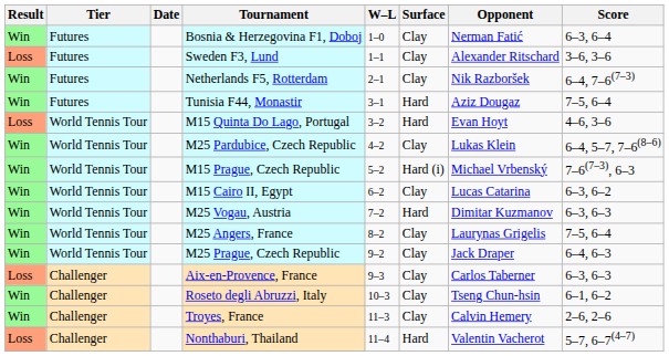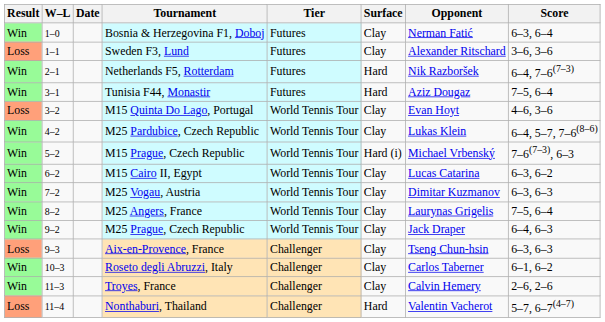 <table class="sortable wikitable">
 <tr>
 <th>Result</th>
-<th>Tier</th>
+<th class="unsortable">W–L</th>
 <th>Date</th>
 <th>Tournament</th>
-<th class="unsortable">W–L</th>
+<th>Tier</th>
 <th>Surface</th>
 <th>Opponent</th>
 <th class="unsortable">Score</th>
 </tr>
 <tr>
 <td style="background:#98fb98;">Win</td>
-<td style="background:#cffcff;">Futures</td>
+<td><small>1–0</small></td>
 <td></td>
 <td style="background:#cffcff;">Bosnia & Herzegovina F1, <a href='#'>Doboj</a></td>
-<td><small>1–0</small></td>
+<td style="background:#cffcff;">Futures</td>
 <td>Clay</td>
 <td> <a href='#'>Nerman Fatić</a></td>
 <td>6–3, 6–4</td>
 </tr>
 <tr>
 <td style="background:#ffa07a;">Loss</td>
-<td style="background:#cffcff;">Futures</td>
+<td><small>1–1</small></td>
 <td></td>
 <td style="background:#cffcff;">Sweden F3, <a href='#'>Lund</a></td>
-<td><small>1–1</small></td>
+<td style="background:#cffcff;">Futures</td>
 <td>Clay</td>
 <td> <a href='#'>Alexander Ritschard</a></td>
 <td>3–6, 3–6</td>
 </tr>
 <tr>
 <td style="background:#98fb98;">Win</td>
-<td style="background:#cffcff;">Futures</td>
+<td><small>2–1</small></td>
 <td></td>
 <td style="background:#cffcff;">Netherlands F5, <a href='#'>Rotterdam</a></td>
-<td><small>2–1</small></td>
-<td>Clay</td>
+<td style="background:#cffcff;">Futures</td>
+<td>Hard</td>
 <td> <a href='#'>Nik Razboršek</a></td>
 <td>6–4, 7–6<sup>(7–3)</sup></td>
 </tr>
 <tr>
 <td style="background:#98fb98;">Win</td>
-<td style="background:#cffcff;">Futures</td>
+<td><small>3–1</small></td>
 <td></td>
 <td style="background:#cffcff;">Tunisia F44, <a href='#'>Monastir</a></td>
-<td><small>3–1</small></td>
+<td style="background:#cffcff;">Futures</td>
 <td>Hard</td>
 <td> <a href='#'>Aziz Dougaz</a></td>
 <td>7–5, 6–4</td>
 </tr>
 <tr>
 <td style="background:#ffa07a;">Loss</td>
-<td style="background:#cffcff;">World Tennis Tour</td>
+<td><small>3–2</small></td>
 <td></td>
 <td style="background:#cffcff;">M15 <a href='#'>Quinta Do Lago</a>, Portugal</td>
-<td><small>3–2</small></td>
-<td>Hard</td>
+<td style="background:#cffcff;">World Tennis Tour</td>
+<td>Clay</td>
 <td> <a href='#'>Evan Hoyt</a></td>
 <td>4–6, 3–6</td>
 </tr>
 <tr>
 <td style="background:#98fb98;">Win</td>
-<td style="background:#cffcff;">World Tennis Tour</td>
+<td><small>4–2</small></td>
 <td></td>
 <td style="background:#cffcff;">M25 <a href='#'>Pardubice</a>, Czech Republic</td>
-<td><small>4–2</small></td>
+<td style="background:#cffcff;">World Tennis Tour</td>
 <td>Clay</td>
 <td> <a href='#'>Lukas Klein</a></td>
 <td>6–4, 5–7, 7–6<sup>(8–6)</sup></td>
 </tr>
 <tr>
 <td style="background:#98fb98;">Win</td>
-<td style="background:#cffcff;">World Tennis Tour</td>
+<td><small>5–2</small></td>
 <td></td>
 <td style="background:#cffcff;">M15 <a href='#'>Prague</a>, Czech Republic</td>
-<td><small>5–2</small></td>
+<td style="background:#cffcff;">World Tennis Tour</td>
 <td>Hard (i)</td>
 <td> <a href='#'>Michael Vrbenský</a></td>
 <td>7–6<sup>(7–3)</sup>, 6–3</td>
 </tr>
 <tr>
 <td style="background:#98fb98;">Win</td>
-<td style="background:#cffcff;">World Tennis Tour</td>
+<td><small>6–2</small></td>
 <td></td>
 <td style="background:#cffcff;">M15 <a href='#'>Cairo</a> II, Egypt</td>
-<td><small>6–2</small></td>
+<td style="background:#cffcff;">World Tennis Tour</td>
 <td>Clay</td>
 <td> <a href='#'>Lucas Catarina</a></td>
 <td>6–3, 6–2</td>
 </tr>
 <tr>
 <td style="background:#98fb98;">Win</td>
-<td style="background:#cffcff;">World Tennis Tour</td>
+<td><small>7–2</small></td>
 <td></td>
 <td style="background:#cffcff;">M25 <a href='#'>Vogau</a>, Austria</td>
-<td><small>7–2</small></td>
-<td>Hard</td>
+<td style="background:#cffcff;">World Tennis Tour</td>
+<td>Clay</td>
 <td> <a href='#'>Dimitar Kuzmanov</a></td>
 <td>6–3, 6–3</td>
 </tr>
 <tr>
 <td style="background:#98fb98;">Win</td>
-<td style="background:#cffcff;">World Tennis Tour</td>
+<td><small>8–2</small></td>
 <td></td>
 <td style="background:#cffcff;">M25 <a href='#'>Angers</a>, France</td>
-<td><small>8–2</small></td>
+<td style="background:#cffcff;">World Tennis Tour</td>
 <td>Clay</td>
 <td> <a href='#'>Laurynas Grigelis</a></td>
 <td>7–5, 6–4</td>
 </tr>
 <tr>
 <td style="background:#98fb98;">Win</td>
-<td style="background:#cffcff;">World Tennis Tour</td>
+<td><small>9–2</small></td>
 <td></td>
 <td style="background:#cffcff;">M25 <a href='#'>Prague</a>, Czech Republic</td>
-<td><small>9–2</small></td>
+<td style="background:#cffcff;">World Tennis Tour</td>
 <td>Clay</td>
 <td> <a href='#'>Jack Draper</a></td>
 <td>6–4, 6–3</td>
 </tr>
 <tr>
 <td style="background:#ffa07a;">Loss</td>
-<td style="background:moccasin;">Challenger</td>
+<td><small>9–3</small></td>
 <td><a href='#'></a></td>
 <td style="background:moccasin;"><a href='#'>Aix-en-Provence</a>, France</td>
-<td><small>9–3</small></td>
+<td style="background:moccasin;">Challenger</td>
 <td>Clay</td>
-<td> <a href='#'>Carlos Taberner</a></td>
+<td> <a href='#'>Tseng Chun-hsin</a></td>
 <td>6–3, 6–3</td>
 </tr>
 <tr>
 <td style="background:#98fb98;">Win</td>
-<td style="background:moccasin;">Challenger</td>
+<td><small>10–3</small></td>
 <td><a href='#'></a></td>
 <td style="background:moccasin;"><a href='#'>Roseto degli Abruzzi</a>, Italy</td>
-<td><small>10–3</small></td>
+<td style="background:moccasin;">Challenger</td>
 <td>Clay</td>
-<td> <a href='#'>Tseng Chun-hsin</a></td>
+<td> <a href='#'>Carlos Taberner</a></td>
 <td>6–1, 6–2</td>
 </tr>
 <tr>
 <td style="background:#98fb98;">Win</td>
-<td style="background:moccasin;">Challenger</td>
+<td><small>11–3</small></td>
 <td><a href='#'></a></td>
 <td style="background:moccasin;"><a href='#'>Troyes</a>, France</td>
-<td><small>11–3</small></td>
+<td style="background:moccasin;">Challenger</td>
 <td>Clay</td>
 <td> <a href='#'>Calvin Hemery</a></td>
 <td>2–6, 2–6</td>
 </tr>
 <tr>
 <td style="background:#ffa07a;">Loss</td>
-<td style="background:moccasin;">Challenger</td>
+<td><small>11–4</small></td>
 <td><a href='#'></a></td>
 <td style="background:moccasin;"><a href='#'>Nonthaburi</a>, Thailand</td>
-<td><small>11–4</small></td>
+<td style="background:moccasin;">Challenger</td>
 <td>Hard</td>
 <td> <a href='#'>Valentin Vacherot</a></td>
 <td>5–7, 6–7<sup>(4–7)</sup></td>
 </tr>
 </table>
